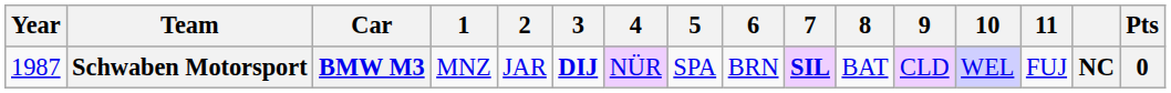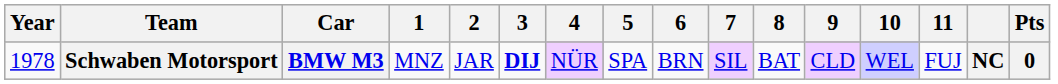 <table class="wikitable" style="text-align:center; font-size:90%">
 <tr>
 <th>Year</th>
 <th>Team</th>
 <th>Car</th>
 <th>1</th>
 <th>2</th>
 <th>3</th>
 <th>4</th>
 <th>5</th>
 <th>6</th>
 <th>7</th>
 <th>8</th>
 <th>9</th>
 <th>10</th>
 <th>11</th>
 <th></th>
 <th>Pts</th>
 </tr>
 <tr>
-<td><a href='#'>1987</a></td>
+<td><a href='#'>1978</a></td>
 <th>Schwaben Motorsport</th>
 <th><a href='#'>BMW M3</a></th>
 <td><a href='#'>MNZ</a></td>
 <td><a href='#'>JAR</a></td>
 <td><strong><a href='#'>DIJ</a></strong></td>
 <td style="background:#EFCFFF;"><a href='#'>NÜR</a><br></td>
 <td><a href='#'>SPA</a></td>
 <td><a href='#'>BRN</a></td>
-<td style="background:#EFCFFF;"><strong><a href='#'>SIL</a><br></strong></td>
+<td style="background:#EFCFFF;"><a href='#'>SIL</a><br></td>
 <td><a href='#'>BAT</a></td>
 <td style="background:#EFCFFF;"><a href='#'>CLD</a><br></td>
 <td style="background:#CFCFFF;"><a href='#'>WEL</a><br></td>
 <td><a href='#'>FUJ</a></td>
 <th>NC</th>
 <th>0</th>
 </tr>
 </table>
